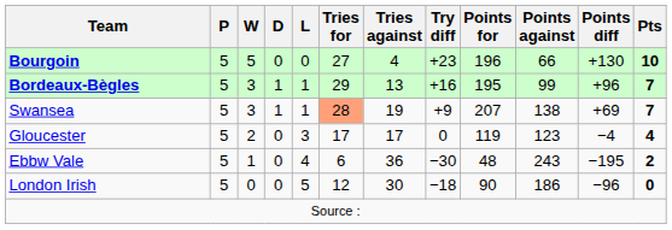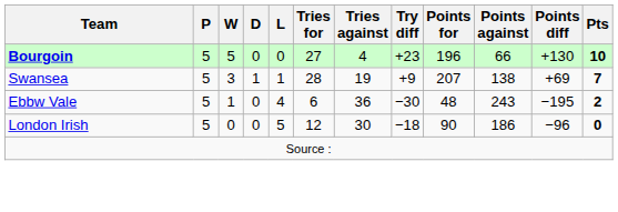 <table class="wikitable" style="text-align: center;">
 <tr>
 <th width="200">Team</th>
 <th width="20">P</th>
 <th width="20">W</th>
 <th width="20">D</th>
 <th width="20">L</th>
 <th width="20">Tries for</th>
 <th width="20">Tries against</th>
 <th width="20">Try diff</th>
 <th width="20">Points for</th>
 <th width="20">Points against</th>
 <th width="25">Points diff</th>
 <th width="20">Pts</th>
 </tr>
 <tr bgcolor="#ccffcc">
 <td align="left"> <strong><a href='#'>Bourgoin</a></strong></td>
 <td>5</td>
 <td>5</td>
 <td>0</td>
 <td>0</td>
 <td>27</td>
 <td>4</td>
 <td>+23</td>
 <td>196</td>
 <td>66</td>
 <td>+130</td>
 <td><strong>10</strong></td>
 </tr>
-<tr bgcolor="#ccffcc">
-<td align="left"> <strong><a href='#'>Bordeaux-Bègles</a></strong></td>
-<td>5</td>
-<td>3</td>
-<td>1</td>
-<td>1</td>
-<td>29</td>
-<td>13</td>
-<td>+16</td>
-<td>195</td>
-<td>99</td>
-<td>+96</td>
-<td><strong>7</strong></td>
-</tr>
 <tr>
 <td align="left"> <a href='#'>Swansea</a></td>
 <td>5</td>
 <td>3</td>
 <td>1</td>
 <td>1</td>
-<td style="background: lightsalmon;">28</td>
+<td>28</td>
 <td>19</td>
 <td>+9</td>
 <td>207</td>
 <td>138</td>
 <td>+69</td>
 <td><strong>7</strong></td>
-</tr>
-<tr>
-<td align="left"> <a href='#'>Gloucester</a></td>
-<td>5</td>
-<td>2</td>
-<td>0</td>
-<td>3</td>
-<td>17</td>
-<td>17</td>
-<td>0</td>
-<td>119</td>
-<td>123</td>
-<td>−4</td>
-<td><strong>4</strong></td>
 </tr>
 <tr>
 <td align="left"> <a href='#'>Ebbw Vale</a></td>
 <td>5</td>
 <td>1</td>
 <td>0</td>
 <td>4</td>
 <td>6</td>
 <td>36</td>
 <td>−30</td>
 <td>48</td>
 <td>243</td>
 <td>−195</td>
 <td><strong>2</strong></td>
 </tr>
 <tr>
 <td align="left"> <a href='#'>London Irish</a></td>
 <td>5</td>
 <td>0</td>
 <td>0</td>
 <td>5</td>
 <td>12</td>
 <td>30</td>
 <td>−18</td>
 <td>90</td>
 <td>186</td>
 <td>−96</td>
 <td><strong>0</strong></td>
 </tr>
 <tr |align=left|>
 <td colspan="12" style="border:0px"><small>Source :  </small></td>
 </tr>
 </table>
